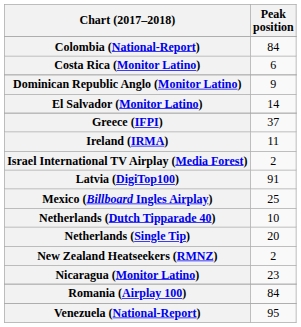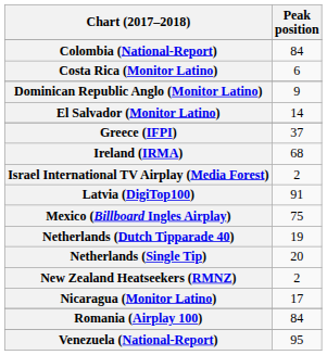 <table class="wikitable sortable plainrowheaders" style="text-align:center">
 <tr>
 <th scope="col">Chart (2017–2018)</th>
 <th scope="col">Peak<br> position</th>
 </tr>
 <tr>
 </tr>
 <tr>
 </tr>
 <tr>
 </tr>
 <tr>
 </tr>
 <tr>
 </tr>
 <tr>
 </tr>
 <tr>
 <th scope="row">Colombia (<a href='#'>National-Report</a>)</th>
 <td>84</td>
 </tr>
 <tr>
 <th scope="row">Costa Rica (<a href='#'>Monitor Latino</a>)</th>
 <td>6</td>
 </tr>
 <tr>
 </tr>
 <tr>
 <th scope="row">Dominican Republic Anglo (<a href='#'>Monitor Latino</a>)</th>
 <td>9</td>
 </tr>
 <tr>
 <th scope="row">El Salvador (<a href='#'>Monitor Latino</a>)</th>
 <td>14</td>
 </tr>
 <tr>
 </tr>
 <tr>
 <th scope="row">Greece (<a href='#'>IFPI</a>)</th>
 <td>37</td>
 </tr>
 <tr>
 <th scope="row">Ireland (<a href='#'>IRMA</a>)</th>
-<td>11</td>
+<td>68</td>
 </tr>
 <tr>
 <th scope="row">Israel International TV Airplay (<a href='#'>Media Forest</a>)</th>
 <td>2</td>
 </tr>
 <tr>
 <th scope="row">Latvia (<a href='#'>DigiTop100</a>)</th>
 <td>91</td>
 </tr>
 <tr>
 <th scope="row">Mexico (<a href='#'><em>Billboard</em> Ingles Airplay</a>)</th>
-<td>25</td>
+<td>75</td>
 </tr>
 <tr>
 <th scope="row">Netherlands (<a href='#'>Dutch Tipparade 40</a>)</th>
-<td>10</td>
+<td>19</td>
 </tr>
 <tr>
 <th scope="row">Netherlands (<a href='#'>Single Tip</a>)</th>
 <td>20</td>
 </tr>
 <tr>
 <th scope="row">New Zealand Heatseekers (<a href='#'>RMNZ</a>)</th>
 <td>2</td>
 </tr>
 <tr>
 <th scope="row">Nicaragua (<a href='#'>Monitor Latino</a>)</th>
-<td>23</td>
+<td>17</td>
 </tr>
 <tr>
 </tr>
 <tr>
 </tr>
 <tr>
 </tr>
 <tr>
 <th scope="row">Romania (<a href='#'>Airplay 100</a>)</th>
 <td>84</td>
 </tr>
 <tr>
 </tr>
 <tr>
 </tr>
 <tr>
 </tr>
 <tr>
 </tr>
 <tr>
 </tr>
 <tr>
 </tr>
 <tr>
 </tr>
 <tr>
 </tr>
 <tr>
 <th scope="row">Venezuela (<a href='#'>National-Report</a>)</th>
 <td>95</td>
 </tr>
 </table>
